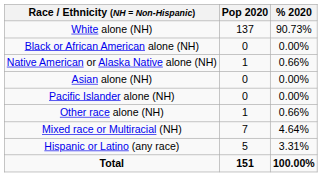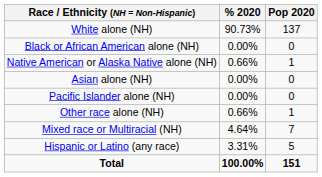 <table class="wikitable" style="text-align:center;">
 <tr>
 <th>Race / Ethnicity <small>(<em>NH = Non-Hispanic</em>)</small></th>
+<th>% 2020</th>
 <th>Pop 2020</th>
-<th>% 2020</th>
 </tr>
 <tr>
 <td><a href='#'>White</a> alone (NH)</td>
+<td>90.73%</td>
 <td>137</td>
-<td>90.73%</td>
 </tr>
 <tr>
 <td><a href='#'>Black or African American</a> alone (NH)</td>
+<td>0.00%</td>
 <td>0</td>
-<td>0.00%</td>
 </tr>
 <tr>
 <td><a href='#'>Native American</a> or <a href='#'>Alaska Native</a> alone (NH)</td>
+<td>0.66%</td>
 <td>1</td>
-<td>0.66%</td>
 </tr>
 <tr>
 <td><a href='#'>Asian</a> alone (NH)</td>
+<td>0.00%</td>
 <td>0</td>
-<td>0.00%</td>
 </tr>
 <tr>
 <td><a href='#'>Pacific Islander</a> alone (NH)</td>
+<td>0.00%</td>
 <td>0</td>
-<td>0.00%</td>
 </tr>
 <tr>
 <td><a href='#'>Other race</a> alone (NH)</td>
+<td>0.66%</td>
 <td>1</td>
-<td>0.66%</td>
 </tr>
 <tr>
 <td><a href='#'>Mixed race or Multiracial</a> (NH)</td>
+<td>4.64%</td>
 <td>7</td>
-<td>4.64%</td>
 </tr>
 <tr>
 <td><a href='#'>Hispanic or Latino</a> (any race)</td>
+<td>3.31%</td>
 <td>5</td>
-<td>3.31%</td>
 </tr>
 <tr>
 <td><strong>Total</strong></td>
+<td><strong>100.00%</strong></td>
 <td><strong>151</strong></td>
-<td><strong>100.00%</strong></td>
 </tr>
 </table>
